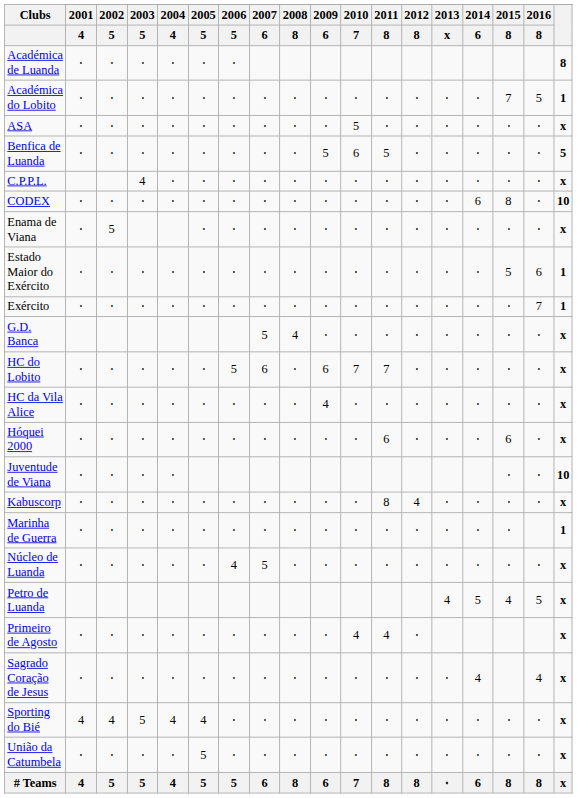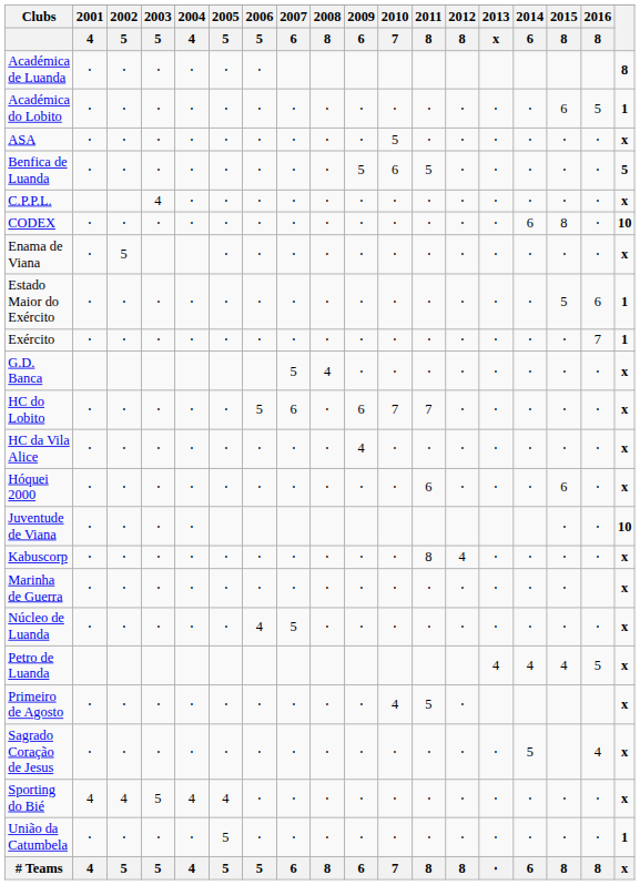 <table class="wikitable plainrowheaders sortable" style="text-align:center; font-size:90%">
 <tr>
 <th scope="col" rowspan="2" class="unsortable">Clubs</th>
 </tr>
 <tr>
 <th colspan="1">2001</th>
 <th colspan="1">2002</th>
 <th colspan="1">2003</th>
 <th colspan="1">2004</th>
 <th colspan="1">2005</th>
 <th colspan="1">2006</th>
 <th colspan="1">2007</th>
 <th colspan="1">2008</th>
 <th colspan="1">2009</th>
 <th colspan="1">2010</th>
 <th colspan="1">2011</th>
 <th colspan="1">2012</th>
 <th colspan="1">2013</th>
 <th colspan="1">2014</th>
 <th colspan="1">2015</th>
 <th colspan="1">2016</th>
 <th scope="col" rowspan="2"></th>
 </tr>
 <tr>
 <th scope="col" rowspan="1" class="unsortable"></th>
 <th scope="col" rowspan="1">4</th>
 <th scope="col" rowspan="1">5</th>
 <th scope="col" rowspan="1">5</th>
 <th scope="col" rowspan="1">4</th>
 <th scope="col" rowspan="1">5</th>
 <th scope="col" rowspan="1">5</th>
 <th scope="col" rowspan="1">6</th>
 <th scope="col" rowspan="1">8</th>
 <th scope="col" rowspan="1">6</th>
 <th scope="col" rowspan="1">7</th>
 <th scope="col" rowspan="1">8</th>
 <th scope="col" rowspan="1">8</th>
 <th scope="col" rowspan="1">x</th>
 <th scope="col" rowspan="1">6</th>
 <th scope="col" rowspan="1">8</th>
 <th scope="col" rowspan="1">8</th>
 </tr>
 <tr>
 <td align=left><a href='#'>Académica de Luanda</a></td>
 <td>⋅</td>
 <td>⋅</td>
 <td>⋅</td>
 <td>⋅</td>
 <td>⋅</td>
 <td>⋅</td>
 <td></td>
 <td></td>
 <td></td>
 <td></td>
 <td></td>
 <td></td>
 <td></td>
 <td></td>
 <td></td>
 <td></td>
 <td><strong>8</strong></td>
 </tr>
 <tr>
 <td align=left><a href='#'>Académica do Lobito</a></td>
 <td>⋅</td>
 <td>⋅</td>
 <td>⋅</td>
 <td>⋅</td>
 <td>⋅</td>
 <td>⋅</td>
 <td>⋅</td>
 <td>⋅</td>
 <td>⋅</td>
 <td>⋅</td>
 <td>⋅</td>
 <td>⋅</td>
 <td>⋅</td>
 <td>⋅</td>
-<td>7</td>
+<td>6</td>
 <td>5</td>
 <td><strong>1</strong></td>
 </tr>
 <tr>
 <td align=left><a href='#'>ASA</a></td>
 <td>⋅</td>
 <td>⋅</td>
 <td>⋅</td>
 <td>⋅</td>
 <td>⋅</td>
 <td>⋅</td>
 <td>⋅</td>
 <td>⋅</td>
 <td>⋅</td>
 <td>5</td>
 <td>⋅</td>
 <td>⋅</td>
 <td>⋅</td>
 <td>⋅</td>
 <td>⋅</td>
 <td>⋅</td>
 <td><strong>x</strong></td>
 </tr>
 <tr>
 <td align=left><a href='#'>Benfica de Luanda</a></td>
 <td>⋅</td>
 <td>⋅</td>
 <td>⋅</td>
 <td>⋅</td>
 <td>⋅</td>
 <td>⋅</td>
 <td>⋅</td>
 <td>⋅</td>
 <td>5</td>
 <td>6</td>
 <td>5</td>
 <td>⋅</td>
 <td>⋅</td>
 <td>⋅</td>
 <td>⋅</td>
 <td>⋅</td>
 <td><strong>5</strong></td>
 </tr>
 <tr>
 <td align=left><a href='#'>C.P.P.L.</a></td>
 <td></td>
 <td></td>
 <td>4</td>
 <td>⋅</td>
 <td>⋅</td>
 <td>⋅</td>
 <td>⋅</td>
 <td>⋅</td>
 <td>⋅</td>
 <td>⋅</td>
 <td>⋅</td>
 <td>⋅</td>
 <td>⋅</td>
 <td>⋅</td>
 <td>⋅</td>
 <td>⋅</td>
 <td><strong>x</strong></td>
 </tr>
 <tr>
 <td align=left><a href='#'>CODEX</a></td>
 <td>⋅</td>
 <td>⋅</td>
 <td>⋅</td>
 <td>⋅</td>
 <td>⋅</td>
 <td>⋅</td>
 <td>⋅</td>
 <td>⋅</td>
 <td>⋅</td>
 <td>⋅</td>
 <td>⋅</td>
 <td>⋅</td>
 <td>⋅</td>
 <td>6</td>
 <td>8</td>
 <td>⋅</td>
 <td><strong>10</strong></td>
 </tr>
 <tr>
 <td align=left>Enama de Viana</td>
 <td>⋅</td>
 <td>5</td>
 <td></td>
 <td></td>
 <td>⋅</td>
 <td>⋅</td>
 <td>⋅</td>
 <td>⋅</td>
 <td>⋅</td>
 <td>⋅</td>
 <td>⋅</td>
 <td>⋅</td>
 <td>⋅</td>
 <td>⋅</td>
 <td>⋅</td>
 <td>⋅</td>
 <td><strong>x</strong></td>
 </tr>
 <tr>
 <td align=left>Estado Maior do Exército</td>
 <td>⋅</td>
 <td>⋅</td>
 <td>⋅</td>
 <td>⋅</td>
 <td>⋅</td>
 <td>⋅</td>
 <td>⋅</td>
 <td>⋅</td>
 <td>⋅</td>
 <td>⋅</td>
 <td>⋅</td>
 <td>⋅</td>
 <td>⋅</td>
 <td>⋅</td>
 <td>5</td>
 <td>6</td>
 <td><strong>1</strong></td>
 </tr>
 <tr>
 <td align=left>Exército</td>
 <td>⋅</td>
 <td>⋅</td>
 <td>⋅</td>
 <td>⋅</td>
 <td>⋅</td>
 <td>⋅</td>
 <td>⋅</td>
 <td>⋅</td>
 <td>⋅</td>
 <td>⋅</td>
 <td>⋅</td>
 <td>⋅</td>
 <td>⋅</td>
 <td>⋅</td>
 <td>⋅</td>
 <td>7</td>
 <td><strong>1</strong></td>
 </tr>
 <tr>
 <td align=left><a href='#'>G.D. Banca</a></td>
 <td></td>
 <td></td>
 <td></td>
 <td></td>
 <td></td>
 <td></td>
 <td>5</td>
 <td>4</td>
 <td>⋅</td>
 <td>⋅</td>
 <td>⋅</td>
 <td>⋅</td>
 <td>⋅</td>
 <td>⋅</td>
 <td>⋅</td>
 <td>⋅</td>
 <td><strong>x</strong></td>
 </tr>
 <tr>
 <td align=left><a href='#'>HC do Lobito</a></td>
 <td>⋅</td>
 <td>⋅</td>
 <td>⋅</td>
 <td>⋅</td>
 <td>⋅</td>
 <td>5</td>
 <td>6</td>
 <td>⋅</td>
 <td>6</td>
 <td>7</td>
 <td>7</td>
 <td>⋅</td>
 <td>⋅</td>
 <td>⋅</td>
 <td>⋅</td>
 <td>⋅</td>
 <td><strong>x</strong></td>
 </tr>
 <tr>
 <td align=left><a href='#'>HC da Vila Alice</a></td>
 <td>⋅</td>
 <td>⋅</td>
 <td>⋅</td>
 <td>⋅</td>
 <td>⋅</td>
 <td>⋅</td>
 <td>⋅</td>
 <td>⋅</td>
 <td>4</td>
 <td>⋅</td>
 <td>⋅</td>
 <td>⋅</td>
 <td>⋅</td>
 <td>⋅</td>
 <td>⋅</td>
 <td>⋅</td>
 <td><strong>x</strong></td>
 </tr>
 <tr>
 <td align=left><a href='#'>Hóquei 2000</a></td>
 <td>⋅</td>
 <td>⋅</td>
 <td>⋅</td>
 <td>⋅</td>
 <td>⋅</td>
 <td>⋅</td>
 <td>⋅</td>
 <td>⋅</td>
 <td>⋅</td>
 <td>⋅</td>
 <td>6</td>
 <td>⋅</td>
 <td>⋅</td>
 <td>⋅</td>
 <td>6</td>
 <td>⋅</td>
 <td><strong>x</strong></td>
 </tr>
 <tr>
 <td align=left><a href='#'>Juventude de Viana</a></td>
 <td>⋅</td>
 <td>⋅</td>
 <td>⋅</td>
 <td>⋅</td>
 <td></td>
 <td></td>
 <td></td>
 <td></td>
 <td></td>
 <td></td>
 <td></td>
 <td></td>
 <td></td>
 <td></td>
 <td>⋅</td>
 <td>⋅</td>
 <td><strong>10</strong></td>
 </tr>
 <tr>
 <td align=left><a href='#'>Kabuscorp</a></td>
 <td>⋅</td>
 <td>⋅</td>
 <td>⋅</td>
 <td>⋅</td>
 <td>⋅</td>
 <td>⋅</td>
 <td>⋅</td>
 <td>⋅</td>
 <td>⋅</td>
 <td>⋅</td>
 <td>8</td>
 <td>4</td>
 <td>⋅</td>
 <td>⋅</td>
 <td>⋅</td>
 <td>⋅</td>
 <td><strong>x</strong></td>
 </tr>
 <tr>
 <td align=left><a href='#'>Marinha de Guerra</a></td>
 <td>⋅</td>
 <td>⋅</td>
 <td>⋅</td>
 <td>⋅</td>
 <td>⋅</td>
 <td>⋅</td>
 <td>⋅</td>
 <td>⋅</td>
 <td>⋅</td>
 <td>⋅</td>
 <td>⋅</td>
 <td>⋅</td>
 <td>⋅</td>
 <td>⋅</td>
 <td>⋅</td>
 <td></td>
-<td><strong>1</strong></td>
+<td><strong>x</strong></td>
 </tr>
 <tr>
 <td align=left><a href='#'>Núcleo de Luanda</a></td>
 <td>⋅</td>
 <td>⋅</td>
 <td>⋅</td>
 <td>⋅</td>
 <td>⋅</td>
 <td>4</td>
 <td>5</td>
 <td>⋅</td>
 <td>⋅</td>
 <td>⋅</td>
 <td>⋅</td>
 <td>⋅</td>
 <td>⋅</td>
 <td>⋅</td>
 <td>⋅</td>
 <td>⋅</td>
 <td><strong>x</strong></td>
 </tr>
 <tr>
 <td align=left><a href='#'>Petro de Luanda</a></td>
 <td></td>
 <td></td>
 <td></td>
 <td></td>
 <td></td>
 <td></td>
 <td></td>
 <td></td>
 <td></td>
 <td></td>
 <td></td>
 <td></td>
 <td>4</td>
-<td>5</td>
+<td>4</td>
 <td>4</td>
 <td>5</td>
 <td><strong>x</strong></td>
 </tr>
 <tr>
 <td align=left><a href='#'>Primeiro de Agosto</a></td>
 <td>⋅</td>
 <td>⋅</td>
 <td>⋅</td>
 <td>⋅</td>
 <td>⋅</td>
 <td>⋅</td>
 <td>⋅</td>
 <td>⋅</td>
 <td>⋅</td>
 <td>4</td>
-<td>4</td>
+<td>5</td>
 <td>⋅</td>
 <td></td>
 <td></td>
 <td></td>
 <td></td>
 <td><strong>x</strong></td>
 </tr>
 <tr>
 <td align=left><a href='#'>Sagrado Coração de Jesus</a></td>
 <td>⋅</td>
 <td>⋅</td>
 <td>⋅</td>
 <td>⋅</td>
 <td>⋅</td>
 <td>⋅</td>
 <td>⋅</td>
 <td>⋅</td>
 <td>⋅</td>
 <td>⋅</td>
 <td>⋅</td>
 <td>⋅</td>
 <td>⋅</td>
-<td>4</td>
+<td>5</td>
 <td></td>
 <td>4</td>
 <td><strong>x</strong></td>
 </tr>
 <tr>
 <td align=left><a href='#'>Sporting do Bié</a></td>
 <td>4</td>
 <td>4</td>
 <td>5</td>
 <td>4</td>
 <td>4</td>
 <td>⋅</td>
 <td>⋅</td>
 <td>⋅</td>
 <td>⋅</td>
 <td>⋅</td>
 <td>⋅</td>
 <td>⋅</td>
 <td>⋅</td>
 <td>⋅</td>
 <td>⋅</td>
 <td>⋅</td>
 <td><strong>x</strong></td>
 </tr>
 <tr>
 <td align=left><a href='#'>União da Catumbela</a></td>
 <td>⋅</td>
 <td>⋅</td>
 <td>⋅</td>
 <td>⋅</td>
 <td>5</td>
 <td>⋅</td>
 <td>⋅</td>
 <td>⋅</td>
 <td>⋅</td>
 <td>⋅</td>
 <td>⋅</td>
 <td>⋅</td>
 <td>⋅</td>
 <td>⋅</td>
 <td>⋅</td>
 <td>⋅</td>
-<td><strong>x</strong></td>
+<td><strong>1</strong></td>
 </tr>
 <tr>
 <th># Teams</th>
 <th>4</th>
 <th>5</th>
 <th>5</th>
 <th>4</th>
 <th>5</th>
 <th>5</th>
 <th>6</th>
 <th>8</th>
 <th>6</th>
 <th>7</th>
 <th>8</th>
 <th>8</th>
 <th>⋅</th>
 <th>6</th>
 <th>8</th>
 <th>8</th>
 <th><strong>x</strong></th>
 </tr>
 </table>
